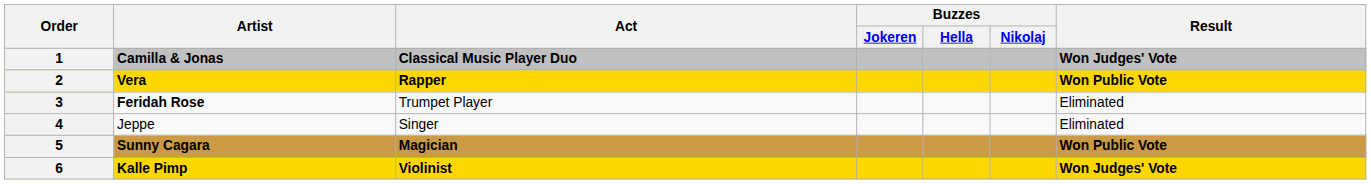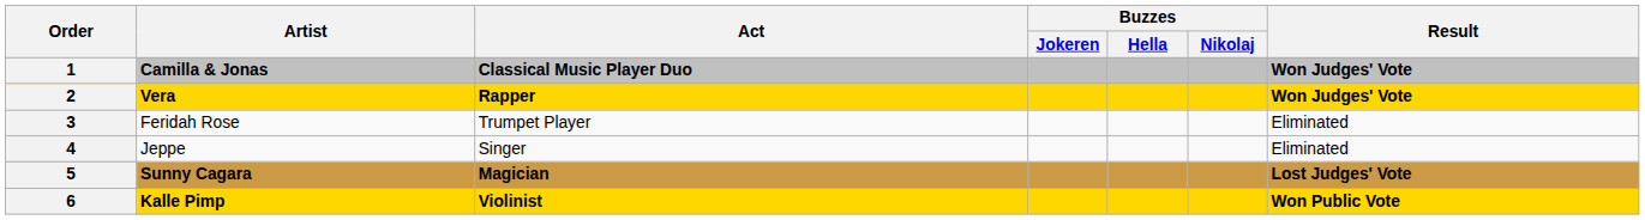 <table class="wikitable sortable" width="100%">
 <tr>
 <th rowspan="2">Order</th>
 <th rowspan="2" class="unsortable">Artist</th>
 <th rowspan="2" class="unsortable">Act</th>
 <th colspan="3" class="unsortable">Buzzes</th>
 <th rowspan="2">Result</th>
 </tr>
 <tr>
 <th width="70"><a href='#'>Jokeren</a></th>
 <th width="70"><a href='#'>Hella</a></th>
 <th width="70"><a href='#'>Nikolaj</a></th>
 </tr>
 <tr style="background:silver;">
 <th>1</th>
 <td><strong>Camilla & Jonas</strong></td>
 <td><strong>Classical Music Player Duo</strong></td>
 <td></td>
 <td align="center"></td>
 <td align="center"></td>
 <td><strong>Won Judges' Vote</strong></td>
 </tr>
 <tr style="background:gold;">
 <th>2</th>
 <td><strong>Vera</strong></td>
 <td><strong>Rapper</strong></td>
 <td></td>
 <td></td>
 <td></td>
-<td><strong>Won Public Vote</strong></td>
+<td><strong>Won Judges' Vote</strong></td>
 </tr>
 <tr>
 <th>3</th>
-<td><strong>Feridah Rose</strong></td>
+<td>Feridah Rose</td>
 <td>Trumpet Player</td>
 <td></td>
 <td></td>
 <td></td>
 <td>Eliminated</td>
 </tr>
 <tr>
 <th>4</th>
 <td>Jeppe</td>
 <td>Singer</td>
 <td></td>
 <td></td>
 <td></td>
 <td>Eliminated</td>
 </tr>
 <tr style="background:#c94;">
 <th>5</th>
 <td><strong>Sunny Cagara</strong></td>
 <td><strong>Magician</strong></td>
 <td align="center"></td>
 <td></td>
 <td align="center"></td>
-<td><strong>Won Public Vote</strong></td>
+<td><strong>Lost Judges' Vote</strong></td>
 </tr>
 <tr style="background:gold;">
 <th>6</th>
 <td><strong>Kalle Pimp</strong></td>
 <td><strong>Violinist</strong></td>
 <td></td>
 <td></td>
 <td></td>
-<td><strong>Won Judges' Vote</strong></td>
+<td><strong>Won Public Vote</strong></td>
 </tr>
 </table>
